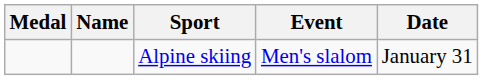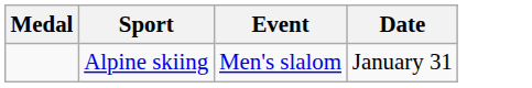 <table class="wikitable sortable" style="font-size:90%">
 <tr>
 <th>Medal</th>
-<th>Name</th>
 <th>Sport</th>
 <th>Event</th>
 <th>Date</th>
 </tr>
 <tr>
 <td></td>
-<td></td>
 <td><a href='#'>Alpine skiing</a></td>
 <td><a href='#'>Men's slalom</a></td>
 <td>January 31</td>
 </tr>
 </table>
